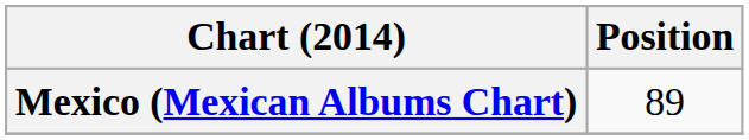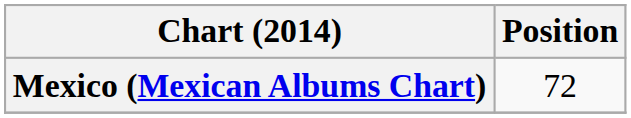 <table class="wikitable sortable plainrowheaders">
 <tr>
 <th scope="col">Chart (2014)</th>
 <th scope="col">Position</th>
 </tr>
 <tr>
 <th scope="row">Mexico (<a href='#'>Mexican Albums Chart</a>)</th>
-<td style="text-align:center;">89</td>
+<td style="text-align:center;">72</td>
 </tr>
 <tr>
 </tr>
 </table>
